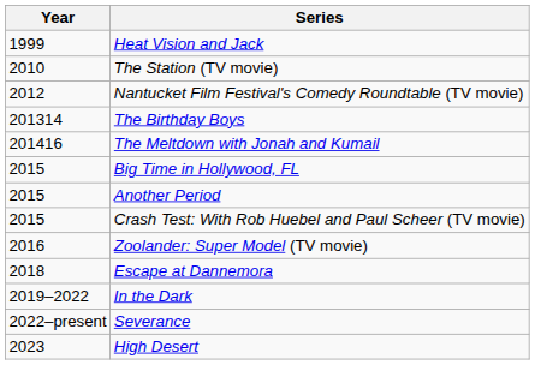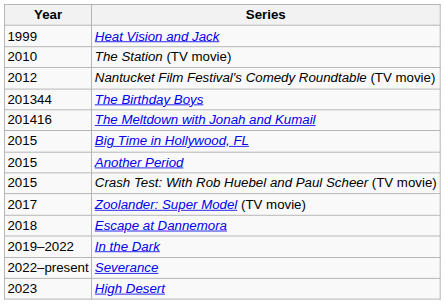 <table class="wikitable sortable">
 <tr>
 <th>Year</th>
 <th>Series</th>
 </tr>
 <tr>
 <td>1999</td>
 <td><em><a href='#'>Heat Vision and Jack</a></em></td>
 </tr>
 <tr>
 <td>2010</td>
 <td><em>The Station</em> (TV movie)</td>
 </tr>
 <tr>
 <td>2012</td>
 <td><em>Nantucket Film Festival's Comedy Roundtable</em> (TV movie)</td>
 </tr>
 <tr>
-<td>201314</td>
+<td>201344</td>
 <td><em><a href='#'>The Birthday Boys</a></em></td>
 </tr>
 <tr>
 <td>201416</td>
 <td><em><a href='#'>The Meltdown with Jonah and Kumail</a></em></td>
 </tr>
 <tr>
 <td>2015</td>
 <td><em><a href='#'>Big Time in Hollywood, FL</a></em></td>
 </tr>
 <tr>
 <td>2015</td>
 <td><em><a href='#'>Another Period</a></em></td>
 </tr>
 <tr>
 <td>2015</td>
 <td><em>Crash Test: With Rob Huebel and Paul Scheer</em> (TV movie)</td>
 </tr>
 <tr>
-<td>2016</td>
+<td>2017</td>
 <td><em><a href='#'>Zoolander: Super Model</a></em> (TV movie)</td>
 </tr>
 <tr>
 <td>2018</td>
 <td><em><a href='#'>Escape at Dannemora</a></em></td>
 </tr>
 <tr>
 <td>2019–2022</td>
 <td><em><a href='#'>In the Dark</a></em></td>
 </tr>
 <tr>
 <td>2022–present</td>
 <td><em><a href='#'>Severance</a></em></td>
 </tr>
 <tr>
 <td>2023</td>
 <td><em><a href='#'>High Desert</a></em></td>
 </tr>
 </table>
